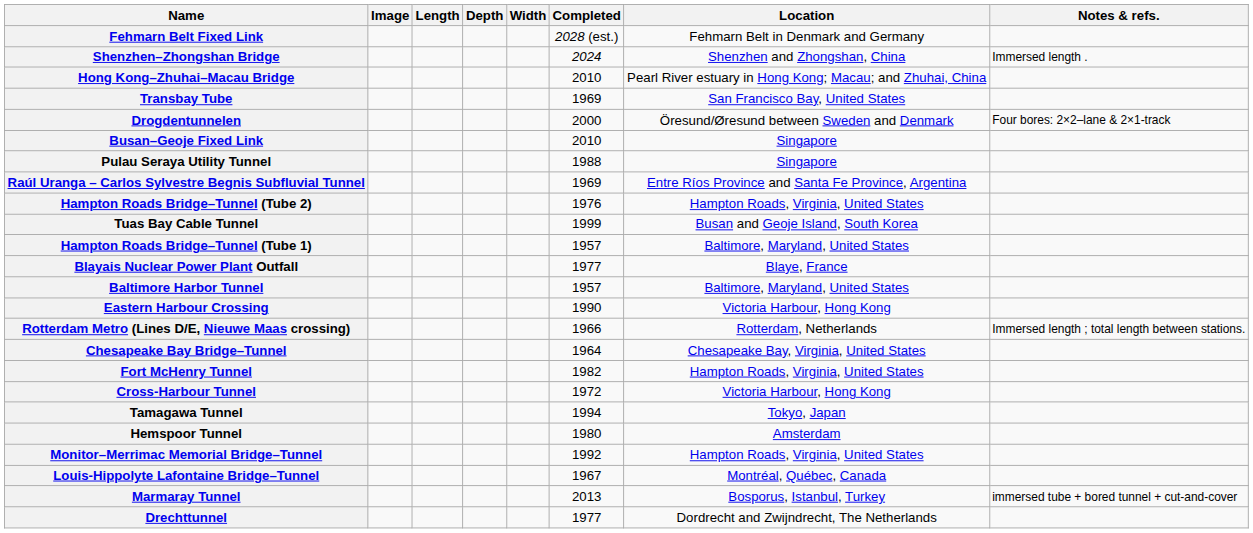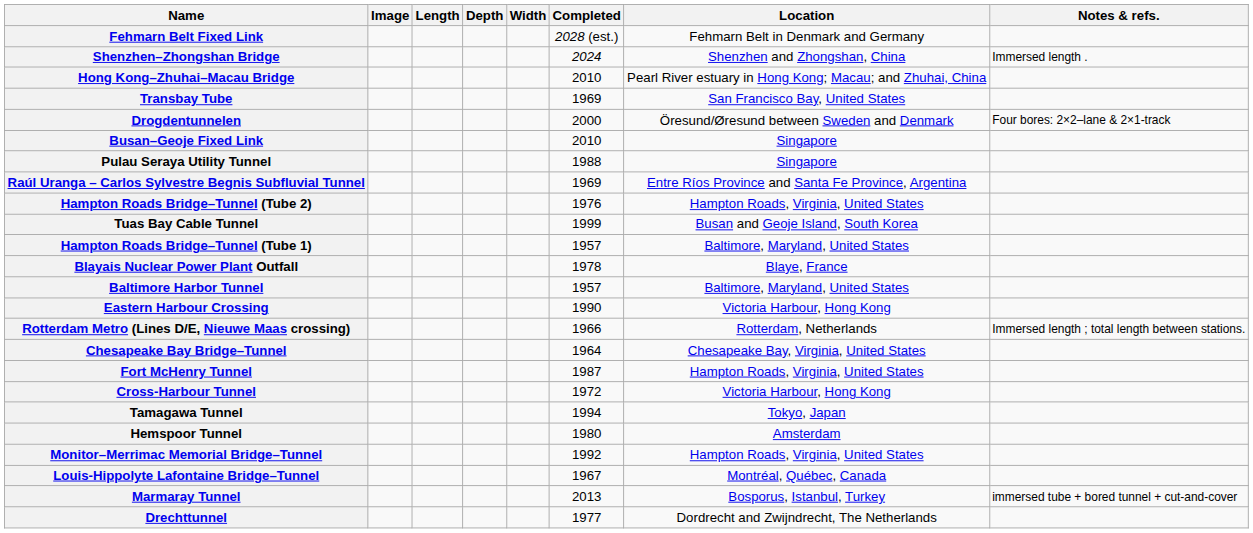 <table class="wikitable sortable" style=text-align:center;font-size:90%;>
 <tr>
 <th>Name</th>
 <th class="unsortable">Image</th>
 <th>Length</th>
 <th>Depth</th>
 <th>Width</th>
 <th>Completed</th>
 <th>Location</th>
 <th class="unsortable">Notes & refs.</th>
 </tr>
 <tr>
 <th><a href='#'>Fehmarn Belt Fixed Link</a></th>
 <td></td>
 <td></td>
 <td></td>
 <td></td>
 <td><em>2028</em> (est.)</td>
 <td>Fehmarn Belt in Denmark and Germany</td>
 <td style=text-align:left;font-size:90%;></td>
 </tr>
 <tr>
 <th><a href='#'>Shenzhen–Zhongshan Bridge</a></th>
 <td></td>
 <td></td>
 <td></td>
 <td></td>
 <td><em>2024</em></td>
 <td><a href='#'>Shenzhen</a> and <a href='#'>Zhongshan</a>, <a href='#'>China</a></td>
 <td style=text-align:left;font-size:90%;>Immersed length .</td>
 </tr>
 <tr>
 <th><a href='#'>Hong Kong–Zhuhai–Macau Bridge</a></th>
 <td></td>
 <td></td>
 <td></td>
 <td></td>
 <td>2010</td>
 <td>Pearl River estuary in <a href='#'>Hong Kong</a>; <a href='#'>Macau</a>; and <a href='#'>Zhuhai, China</a></td>
 <td style=text-align:left;font-size:90%;></td>
 </tr>
 <tr>
 <th><a href='#'>Transbay Tube</a></th>
 <td></td>
 <td></td>
 <td></td>
 <td></td>
 <td>1969</td>
 <td><a href='#'>San Francisco Bay</a>, <a href='#'>United States</a></td>
 <td style=text-align:left;font-size:90%;><br></td>
 </tr>
 <tr>
 <th><a href='#'>Drogdentunnelen</a></th>
 <td></td>
 <td></td>
 <td></td>
 <td></td>
 <td>2000</td>
 <td>Öresund/Øresund between <a href='#'>Sweden</a> and <a href='#'>Denmark</a></td>
 <td style=text-align:left;font-size:90%;>Four bores: 2×2–lane & 2×1-track</td>
 </tr>
 <tr>
 <th><a href='#'>Busan–Geoje Fixed Link</a></th>
 <td></td>
 <td></td>
 <td></td>
 <td></td>
 <td>2010</td>
 <td><a href='#'>Singapore</a></td>
 <td style=text-align:left;font-size:90%;></td>
 </tr>
 <tr>
 <th>Pulau Seraya Utility Tunnel</th>
 <td></td>
 <td></td>
 <td></td>
 <td></td>
 <td>1988</td>
 <td><a href='#'>Singapore</a></td>
 <td style=text-align:left;font-size:90%;></td>
 </tr>
 <tr>
 <th><a href='#'>Raúl Uranga – Carlos Sylvestre Begnis Subfluvial Tunnel</a></th>
 <td></td>
 <td></td>
 <td></td>
 <td></td>
 <td>1969</td>
 <td><a href='#'>Entre Ríos Province</a> and <a href='#'>Santa Fe Province</a>, <a href='#'>Argentina</a></td>
 <td style=text-align:left;font-size:90%;> </td>
 </tr>
 <tr>
 <th><a href='#'>Hampton Roads Bridge–Tunnel</a> (Tube 2)</th>
 <td></td>
 <td></td>
 <td></td>
 <td></td>
 <td>1976</td>
 <td><a href='#'>Hampton Roads</a>, <a href='#'>Virginia</a>, <a href='#'>United States</a></td>
 <td style=text-align:left;font-size:90%;></td>
 </tr>
 <tr>
 <th>Tuas Bay Cable Tunnel</th>
 <td></td>
 <td></td>
 <td></td>
 <td></td>
 <td>1999</td>
 <td><a href='#'>Busan</a> and <a href='#'>Geoje Island</a>, <a href='#'>South Korea</a></td>
 <td style=text-align:left;font-size:90%;></td>
 </tr>
 <tr>
 <th><a href='#'>Hampton Roads Bridge–Tunnel</a> (Tube 1)</th>
 <td></td>
 <td></td>
 <td></td>
 <td></td>
 <td>1957</td>
 <td><a href='#'>Baltimore</a>, <a href='#'>Maryland</a>, <a href='#'>United States</a></td>
 <td style=text-align:left;font-size:90%;></td>
 </tr>
 <tr>
 <th><a href='#'>Blayais Nuclear Power Plant</a> Outfall</th>
 <td></td>
 <td></td>
 <td></td>
 <td></td>
-<td>1977</td>
+<td>1978</td>
 <td><a href='#'>Blaye</a>, <a href='#'>France</a></td>
 <td style=text-align:left;font-size:90%;></td>
 </tr>
 <tr>
 <th><a href='#'>Baltimore Harbor Tunnel</a></th>
 <td></td>
 <td></td>
 <td></td>
 <td></td>
 <td>1957</td>
 <td><a href='#'>Baltimore</a>, <a href='#'>Maryland</a>, <a href='#'>United States</a></td>
 <td style=text-align:left;font-size:90%;></td>
 </tr>
 <tr>
 <th><a href='#'>Eastern Harbour Crossing</a></th>
 <td></td>
 <td></td>
 <td></td>
 <td></td>
 <td>1990</td>
 <td><a href='#'>Victoria Harbour</a>, <a href='#'>Hong Kong</a></td>
 <td style=text-align:left;font-size:90%;></td>
 </tr>
 <tr>
 <th><a href='#'>Rotterdam Metro</a> (Lines D/E, <a href='#'>Nieuwe Maas</a> crossing)</th>
 <td></td>
 <td></td>
 <td></td>
 <td></td>
 <td>1966</td>
 <td><a href='#'>Rotterdam</a>, Netherlands</td>
 <td style=text-align:left;font-size:90%;>Immersed length ; total length  between stations.</td>
 </tr>
 <tr>
 <th><a href='#'>Chesapeake Bay Bridge–Tunnel</a></th>
 <td></td>
 <td></td>
 <td></td>
 <td></td>
 <td>1964</td>
 <td><a href='#'>Chesapeake Bay</a>, <a href='#'>Virginia</a>, <a href='#'>United States</a></td>
 <td style=text-align:left;font-size:90%;></td>
 </tr>
 <tr>
 <th><a href='#'>Fort McHenry Tunnel</a></th>
 <td></td>
 <td></td>
 <td></td>
 <td></td>
-<td>1982</td>
+<td>1987</td>
 <td><a href='#'>Hampton Roads</a>, <a href='#'>Virginia</a>, <a href='#'>United States</a></td>
 <td style=text-align:left;font-size:90%;></td>
 </tr>
 <tr>
 <th><a href='#'>Cross-Harbour Tunnel</a></th>
 <td></td>
 <td></td>
 <td></td>
 <td></td>
 <td>1972</td>
 <td><a href='#'>Victoria Harbour</a>, <a href='#'>Hong Kong</a></td>
 <td style=text-align:left;font-size:90%;></td>
 </tr>
 <tr>
 <th>Tamagawa Tunnel</th>
 <td></td>
 <td></td>
 <td></td>
 <td></td>
 <td>1994</td>
 <td><a href='#'>Tokyo</a>, <a href='#'>Japan</a></td>
 <td style=text-align:left;font-size:90%;></td>
 </tr>
 <tr>
 <th>Hemspoor Tunnel</th>
 <td></td>
 <td></td>
 <td></td>
 <td></td>
 <td>1980</td>
 <td><a href='#'>Amsterdam</a></td>
 <td style=text-align:left;font-size:90%;></td>
 </tr>
 <tr>
 <th><a href='#'>Monitor–Merrimac Memorial Bridge–Tunnel</a></th>
 <td></td>
 <td></td>
 <td></td>
 <td></td>
 <td>1992</td>
 <td><a href='#'>Hampton Roads</a>, <a href='#'>Virginia</a>, <a href='#'>United States</a></td>
 <td style=text-align:left;font-size:90%;></td>
 </tr>
 <tr>
 <th><a href='#'>Louis-Hippolyte Lafontaine Bridge–Tunnel</a></th>
 <td></td>
 <td></td>
 <td></td>
 <td></td>
 <td>1967</td>
 <td><a href='#'>Montréal</a>, <a href='#'>Québec</a>, <a href='#'>Canada</a></td>
 <td style=text-align:left;font-size:90%;></td>
 </tr>
 <tr>
 <th><a href='#'>Marmaray Tunnel</a></th>
 <td></td>
 <td></td>
 <td></td>
 <td></td>
 <td>2013</td>
 <td><a href='#'>Bosporus</a>, <a href='#'>Istanbul</a>, <a href='#'>Turkey</a></td>
 <td style=text-align:left;font-size:90%;> immersed tube +  bored tunnel +  cut-and-cover</td>
 </tr>
 <tr>
 <th><a href='#'>Drechttunnel</a></th>
 <td></td>
 <td></td>
 <td></td>
 <td></td>
 <td>1977</td>
 <td>Dordrecht and Zwijndrecht, The Netherlands</td>
 <td></td>
 </tr>
 </table>
